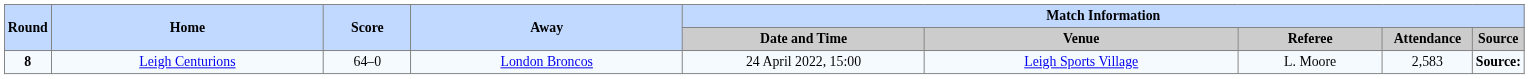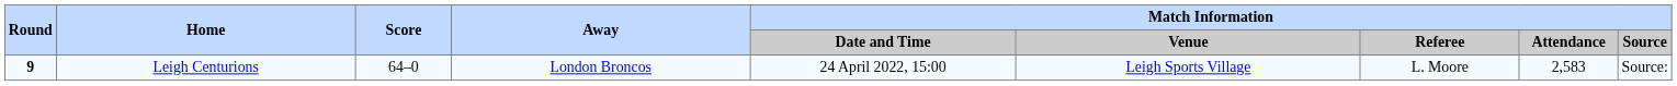 <table border=1 style="border-collapse:collapse; font-size:90%; text-align:center;" cellpadding=3 cellspacing=0 width=100%>
 <tr style="background:#c1d8ff;">
 <th scope="col" rowspan=2 width=1%>Round</th>
 <th scope="col" rowspan=2 width=19%>Home</th>
 <th scope="col" rowspan=2 width=6%>Score</th>
 <th scope="col" rowspan=2 width=19%>Away</th>
 <th colspan=5>Match Information</th>
 </tr>
 <tr style="background:#cccccc;">
 <th scope="col" width=17%>Date and Time</th>
 <th scope="col" width=22%>Venue</th>
 <th scope="col" width=10%>Referee</th>
 <th scope="col" width=7%>Attendance</th>
 <th scope="col" width=7%>Source</th>
 </tr>
 <tr style="background:#f5faff;">
-<td><strong>8</strong></td>
+<td><strong>9</strong></td>
 <td> <a href='#'>Leigh Centurions</a></td>
 <td>64–0</td>
 <td> <a href='#'>London Broncos</a></td>
 <td>24 April 2022, 15:00</td>
 <td><a href='#'>Leigh Sports Village</a></td>
 <td>L. Moore</td>
 <td>2,583</td>
-<td><strong>Source:</strong></td>
+<td>Source:</td>
 </tr>
 </table>
